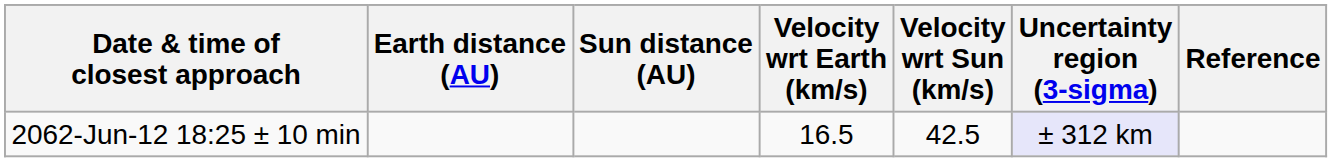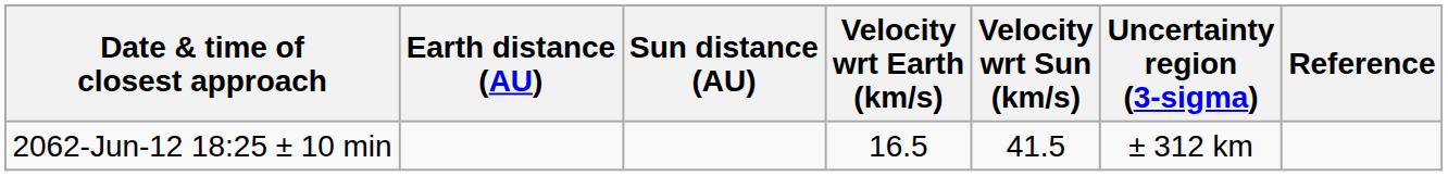 <table class="wikitable" style="text-align: center; font-size: 0.9em;">
 <tr>
 <th>Date & time of<br>closest approach</th>
 <th>Earth distance<br>(<a href='#'>AU</a>)</th>
 <th>Sun distance<br>(AU)</th>
 <th>Velocity<br>wrt Earth<br>(km/s)</th>
 <th>Velocity<br>wrt Sun<br>(km/s)</th>
 <th>Uncertainty<br>region<br>(<a href='#'>3-sigma</a>)</th>
 <th>Reference</th>
 </tr>
 <tr>
 <td>2062-Jun-12 18:25 ± 10 min</td>
 <td></td>
 <td></td>
 <td>16.5</td>
-<td>42.5</td>
-<td style="background: lavender;">± 312 km</td>
+<td>41.5</td>
+<td>± 312 km</td>
 <td><small></small></td>
 </tr>
 </table>
